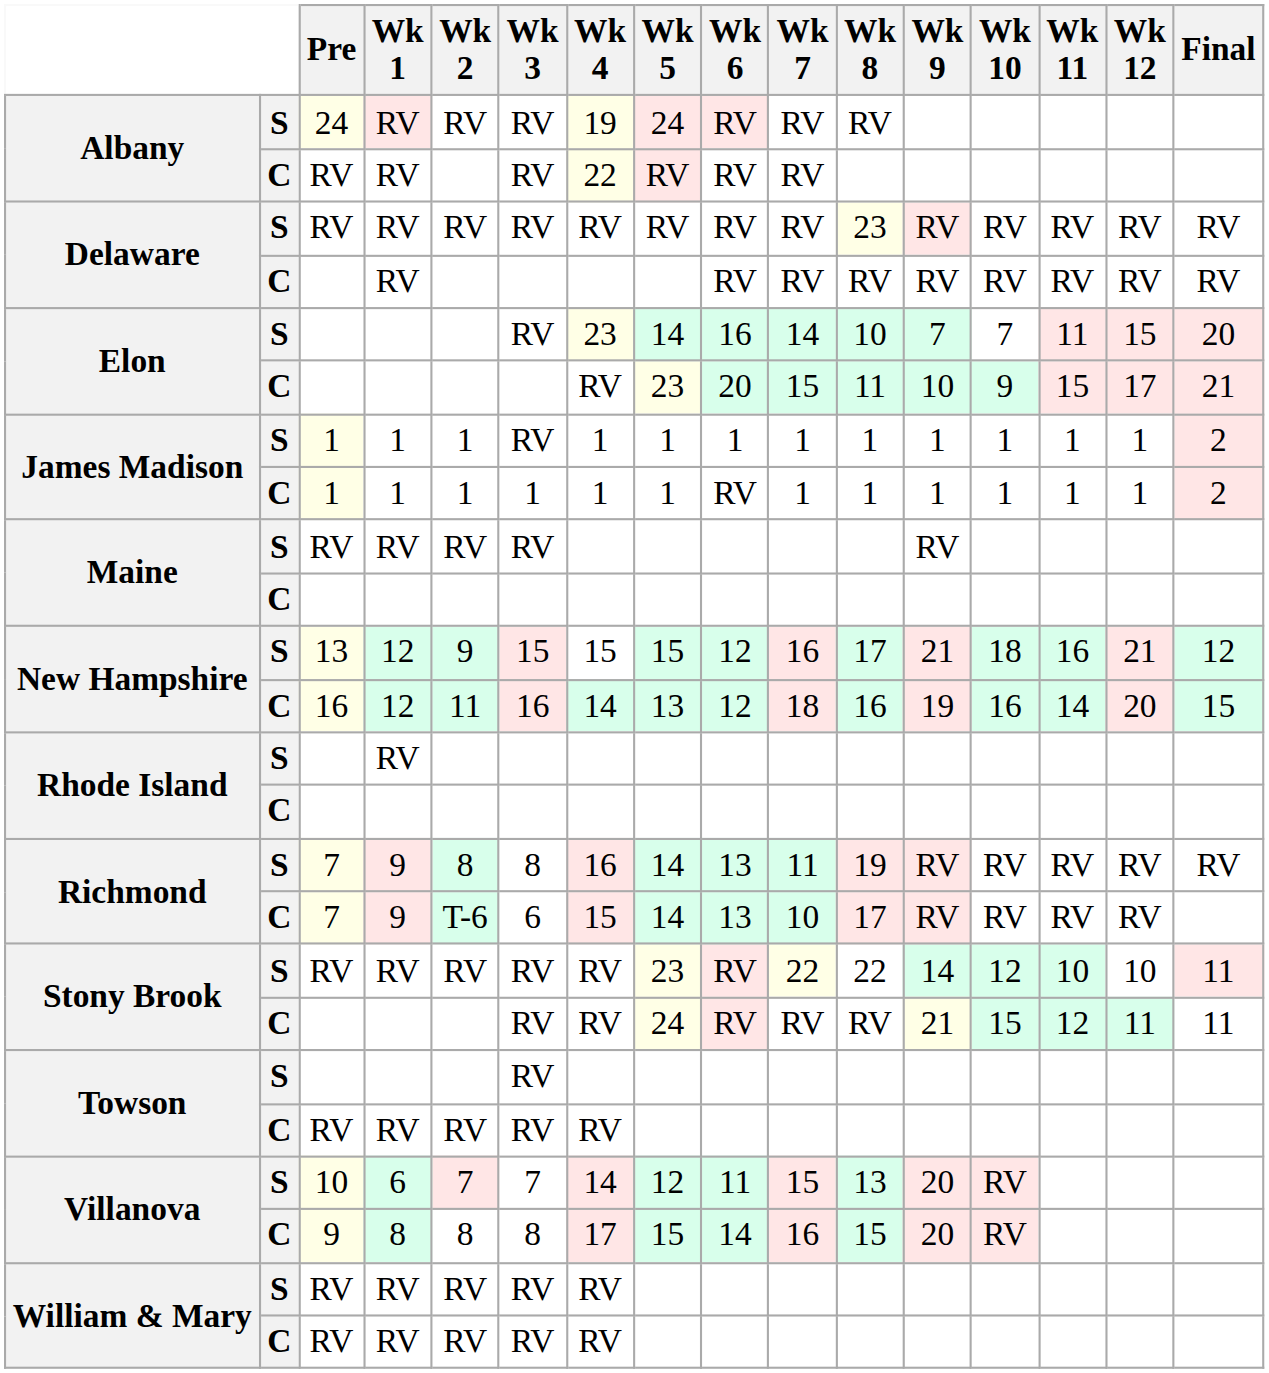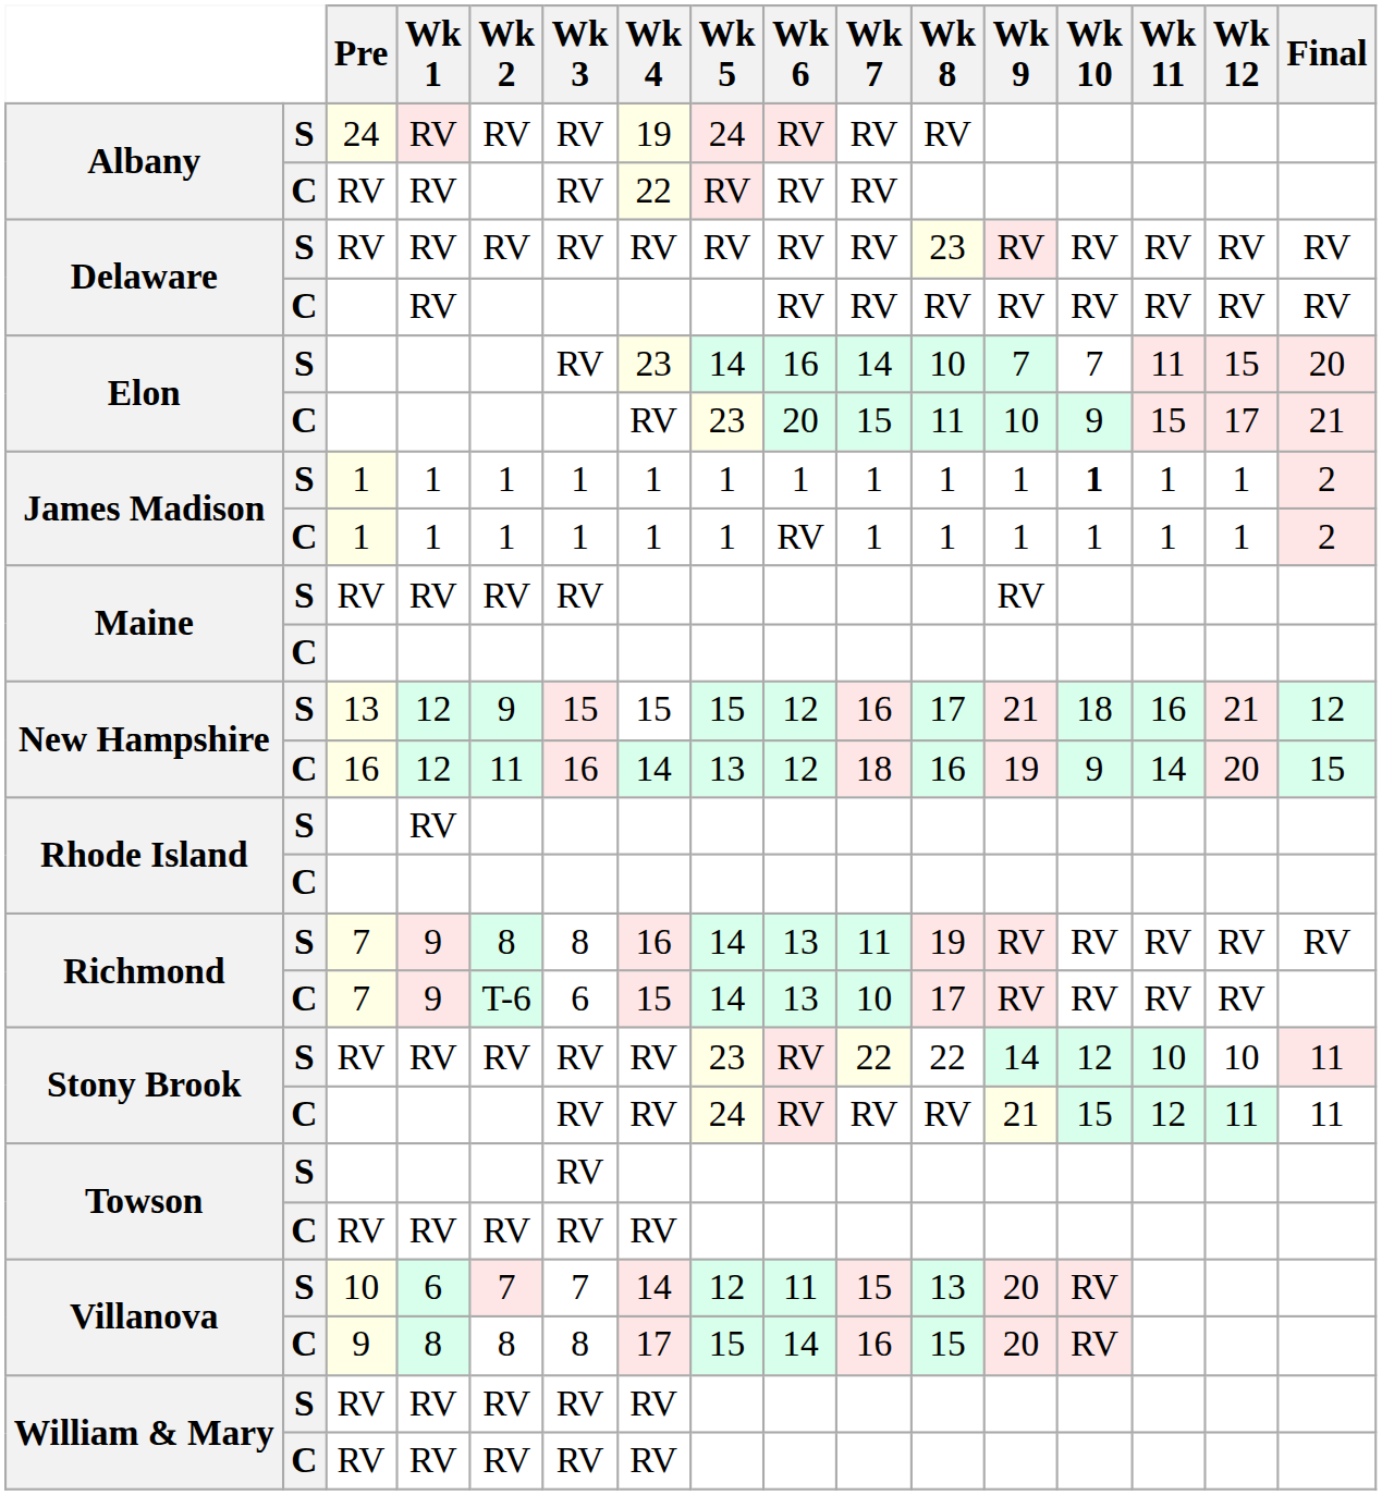 <table class="wikitable" style="white-space:nowrap;">
 <tr>
 <th colspan=2 style="background:white; border-top-style:hidden; border-left-style:hidden;"> </th>
 <th>Pre</th>
 <th>Wk<br>1</th>
 <th>Wk<br>2</th>
 <th>Wk<br>3</th>
 <th>Wk<br>4</th>
 <th>Wk<br>5</th>
 <th>Wk<br>6</th>
 <th>Wk<br>7</th>
 <th>Wk<br>8</th>
 <th>Wk<br>9</th>
 <th>Wk<br>10</th>
 <th>Wk<br>11</th>
 <th>Wk<br>12</th>
 <th>Final</th>
 </tr>
 <tr style="text-align:center;">
 <th rowspan=2 style=>Albany</th>
 <th>S</th>
 <td style="background:#FFFFE6;">24</td>
 <td style="background:#FFE6E6;">RV</td>
 <td style="background:#FFF;">RV</td>
 <td style="background:#FFF;">RV</td>
 <td style="background:#FFFFE6;">19</td>
 <td style="background:#FFE6E6;">24</td>
 <td style="background:#FFE6E6;">RV</td>
 <td style="background:#FFF;">RV</td>
 <td style="background:#FFF;">RV</td>
 <td style="background:#FFF;"></td>
 <td style="background:#FFF;"></td>
 <td style="background:#FFF;"></td>
 <td style="background:#FFF;"></td>
 <td style="background:#FFF;"></td>
 </tr>
 <tr style="text-align:center;">
 <th>C</th>
 <td style="background:#FFF;">RV</td>
 <td style="background:#FFF;">RV</td>
 <td style="background:#FFF;"></td>
 <td style="background:#FFF;">RV</td>
 <td style="background:#FFFFE6;">22</td>
 <td style="background:#FFE6E6;">RV</td>
 <td style="background:#FFF;">RV</td>
 <td style="background:#FFF;">RV</td>
 <td style="background:#FFF;"></td>
 <td style="background:#FFF;"></td>
 <td style="background:#FFF;"></td>
 <td style="background:#FFF;"></td>
 <td style="background:#FFF;"></td>
 <td style="background:#FFF;"></td>
 </tr>
 <tr style="text-align:center;">
 <th rowspan=2 style=>Delaware</th>
 <th>S</th>
 <td style="background:#FFF;">RV</td>
 <td style="background:#FFF;">RV</td>
 <td style="background:#FFF;">RV</td>
 <td style="background:#FFF;">RV</td>
 <td style="background:#FFF;">RV</td>
 <td style="background:#FFF;">RV</td>
 <td style="background:#FFF;">RV</td>
 <td style="background:#FFF;">RV</td>
 <td style="background:#FFFFE6;">23</td>
 <td style="background:#FFE6E6;">RV</td>
 <td style="background:#FFF;">RV</td>
 <td style="background:#FFF;">RV</td>
 <td style="background:#FFF;">RV</td>
 <td style="background:#FFF;">RV</td>
 </tr>
 <tr style="text-align:center;">
 <th>C</th>
 <td style="background:#FFF;"></td>
 <td style="background:#FFF;">RV</td>
 <td style="background:#FFF;"></td>
 <td style="background:#FFF;"></td>
 <td style="background:#FFF;"></td>
 <td style="background:#FFF;"></td>
 <td style="background:#FFF;">RV</td>
 <td style="background:#FFF;">RV</td>
 <td style="background:#FFF;">RV</td>
 <td style="background:#FFF;">RV</td>
 <td style="background:#FFF;">RV</td>
 <td style="background:#FFF;">RV</td>
 <td style="background:#FFF;">RV</td>
 <td style="background:#FFF;">RV</td>
 </tr>
 <tr style="text-align:center;">
 <th rowspan=2 style=>Elon</th>
 <th>S</th>
 <td style="background:#FFF;"></td>
 <td style="background:#FFF;"></td>
 <td style="background:#FFF;"></td>
 <td style="background:#FFF;">RV</td>
 <td style="background:#FFFFE6;">23</td>
 <td style="background:#D8FFEB;">14</td>
 <td style="background:#D8FFEB;">16</td>
 <td style="background:#D8FFEB;">14</td>
 <td style="background:#D8FFEB;">10</td>
 <td style="background:#D8FFEB;">7</td>
 <td style="background:#FFF;">7</td>
 <td style="background:#FFE6E6;">11</td>
 <td style="background:#FFE6E6;">15</td>
 <td style="background:#FFE6E6;">20</td>
 </tr>
 <tr style="text-align:center;">
 <th>C</th>
 <td style="background:#FFF;"></td>
 <td style="background:#FFF;"></td>
 <td style="background:#FFF;"></td>
 <td style="background:#FFF;"></td>
 <td style="background:#FFF;">RV</td>
 <td style="background:#FFFFE6;">23</td>
 <td style="background:#D8FFEB;">20</td>
 <td style="background:#D8FFEB;">15</td>
 <td style="background:#D8FFEB;">11</td>
 <td style="background:#D8FFEB;">10</td>
 <td style="background:#D8FFEB;">9</td>
 <td style="background:#FFE6E6;">15</td>
 <td style="background:#FFE6E6;">17</td>
 <td style="background:#FFE6E6;">21</td>
 </tr>
 <tr style="text-align:center;">
 <th rowspan=2 style=>James Madison</th>
 <th>S</th>
 <td style="background:#FFFFE6;">1</td>
 <td style="background:#FFF;">1</td>
 <td style="background:#FFF;">1</td>
-<td style="background:#FFF;">RV</td>
 <td style="background:#FFF;">1</td>
 <td style="background:#FFF;">1</td>
 <td style="background:#FFF;">1</td>
 <td style="background:#FFF;">1</td>
 <td style="background:#FFF;">1</td>
 <td style="background:#FFF;">1</td>
 <td style="background:#FFF;">1</td>
+<td style="background:#FFF;"><strong>1</strong></td>
 <td style="background:#FFF;">1</td>
 <td style="background:#FFF;">1</td>
 <td style="background:#FFE6E6;">2</td>
 </tr>
 <tr style="text-align:center;">
 <th>C</th>
 <td style="background:#FFFFE6;">1</td>
 <td style="background:#FFF;">1</td>
 <td style="background:#FFF;">1</td>
 <td style="background:#FFF;">1</td>
 <td style="background:#FFF;">1</td>
 <td style="background:#FFF;">1</td>
 <td style="background:#FFF;">RV</td>
 <td style="background:#FFF;">1</td>
 <td style="background:#FFF;">1</td>
 <td style="background:#FFF;">1</td>
 <td style="background:#FFF;">1</td>
 <td style="background:#FFF;">1</td>
 <td style="background:#FFF;">1</td>
 <td style="background:#FFE6E6;">2</td>
 </tr>
 <tr style="text-align:center;">
 <th rowspan=2 style=>Maine</th>
 <th>S</th>
 <td style="background:#FFF;">RV</td>
 <td style="background:#FFF;">RV</td>
 <td style="background:#FFF;">RV</td>
 <td style="background:#FFF;">RV</td>
 <td style="background:#FFF;"></td>
 <td style="background:#FFF;"></td>
 <td style="background:#FFF;"></td>
 <td style="background:#FFF;"></td>
 <td style="background:#FFF;"></td>
 <td style="background:#FFF;">RV</td>
 <td style="background:#FFF;"></td>
 <td style="background:#FFF;"></td>
 <td style="background:#FFF;"></td>
 <td style="background:#FFF;"></td>
 </tr>
 <tr style="text-align:center;">
 <th>C</th>
 <td style="background:#FFF;"></td>
 <td style="background:#FFF;"></td>
 <td style="background:#FFF;"></td>
 <td style="background:#FFF;"></td>
 <td style="background:#FFF;"></td>
 <td style="background:#FFF;"></td>
 <td style="background:#FFF;"></td>
 <td style="background:#FFF;"></td>
 <td style="background:#FFF;"></td>
 <td style="background:#FFF;"></td>
 <td style="background:#FFF;"></td>
 <td style="background:#FFF;"></td>
 <td style="background:#FFF;"></td>
 <td style="background:#FFF;"></td>
 </tr>
 <tr style="text-align:center;">
 <th rowspan=2 style=>New Hampshire</th>
 <th>S</th>
 <td style="background:#FFFFE6;">13</td>
 <td style="background:#D8FFEB;">12</td>
 <td style="background:#D8FFEB;">9</td>
 <td style="background:#FFE6E6;">15</td>
 <td style="background:#FFF;">15</td>
 <td style="background:#D8FFEB;">15</td>
 <td style="background:#D8FFEB;">12</td>
 <td style="background:#FFE6E6;">16</td>
 <td style="background:#D8FFEB;">17</td>
 <td style="background:#FFE6E6;">21</td>
 <td style="background:#D8FFEB;">18</td>
 <td style="background:#D8FFEB;">16</td>
 <td style="background:#FFE6E6;">21</td>
 <td style="background:#D8FFEB;">12</td>
 </tr>
 <tr style="text-align:center;">
 <th>C</th>
 <td style="background:#FFFFE6;">16</td>
 <td style="background:#D8FFEB;">12</td>
 <td style="background:#D8FFEB;">11</td>
 <td style="background:#FFE6E6;">16</td>
 <td style="background:#D8FFEB;">14</td>
 <td style="background:#D8FFEB;">13</td>
 <td style="background:#D8FFEB;">12</td>
 <td style="background:#FFE6E6;">18</td>
 <td style="background:#D8FFEB;">16</td>
 <td style="background:#FFE6E6;">19</td>
-<td style="background:#D8FFEB;">16</td>
+<td style="background:#D8FFEB;">9</td>
 <td style="background:#D8FFEB;">14</td>
 <td style="background:#FFE6E6;">20</td>
 <td style="background:#D8FFEB;">15</td>
 </tr>
 <tr style="text-align:center;">
 <th rowspan=2 style=>Rhode Island</th>
 <th>S</th>
 <td style="background:#FFF;"></td>
 <td style="background:#FFF;">RV</td>
 <td style="background:#FFF;"></td>
 <td style="background:#FFF;"></td>
 <td style="background:#FFF;"></td>
 <td style="background:#FFF;"></td>
 <td style="background:#FFF;"></td>
 <td style="background:#FFF;"></td>
 <td style="background:#FFF;"></td>
 <td style="background:#FFF;"></td>
 <td style="background:#FFF;"></td>
 <td style="background:#FFF;"></td>
 <td style="background:#FFF;"></td>
 <td style="background:#FFF;"></td>
 </tr>
 <tr style="text-align:center;">
 <th>C</th>
 <td style="background:#FFF;"></td>
 <td style="background:#FFF;"></td>
 <td style="background:#FFF;"></td>
 <td style="background:#FFF;"></td>
 <td style="background:#FFF;"></td>
 <td style="background:#FFF;"></td>
 <td style="background:#FFF;"></td>
 <td style="background:#FFF;"></td>
 <td style="background:#FFF;"></td>
 <td style="background:#FFF;"></td>
 <td style="background:#FFF;"></td>
 <td style="background:#FFF;"></td>
 <td style="background:#FFF;"></td>
 <td style="background:#FFF;"></td>
 </tr>
 <tr style="text-align:center;">
 <th rowspan=2 style=>Richmond</th>
 <th>S</th>
 <td style="background:#FFFFE6;">7</td>
 <td style="background:#FFE6E6;">9</td>
 <td style="background:#D8FFEB;">8</td>
 <td style="background:#FFF;">8</td>
 <td style="background:#FFE6E6;">16</td>
 <td style="background:#D8FFEB;">14</td>
 <td style="background:#D8FFEB;">13</td>
 <td style="background:#D8FFEB;">11</td>
 <td style="background:#FFE6E6;">19</td>
 <td style="background:#FFE6E6;">RV</td>
 <td style="background:#FFF;">RV</td>
 <td style="background:#FFF;">RV</td>
 <td style="background:#FFF;">RV</td>
 <td style="background:#FFF;">RV</td>
 </tr>
 <tr style="text-align:center;">
 <th>C</th>
 <td style="background:#FFFFE6;">7</td>
 <td style="background:#FFE6E6;">9</td>
 <td style="background:#D8FFEB;">T-6</td>
 <td style="background:#FFF;">6</td>
 <td style="background:#FFE6E6;">15</td>
 <td style="background:#D8FFEB;">14</td>
 <td style="background:#D8FFEB;">13</td>
 <td style="background:#D8FFEB;">10</td>
 <td style="background:#FFE6E6;">17</td>
 <td style="background:#FFE6E6;">RV</td>
 <td style="background:#FFF;">RV</td>
 <td style="background:#FFF;">RV</td>
 <td style="background:#FFF;">RV</td>
 <td style="background:#FFF;"></td>
 </tr>
 <tr style="text-align:center;">
 <th rowspan=2 style=>Stony Brook</th>
 <th>S</th>
 <td style="background:#FFF;">RV</td>
 <td style="background:#FFF;">RV</td>
 <td style="background:#FFF;">RV</td>
 <td style="background:#FFF;">RV</td>
 <td style="background:#FFF;">RV</td>
 <td style="background:#FFFFE6;">23</td>
 <td style="background:#FFE6E6;">RV</td>
 <td style="background:#FFFFE6;">22</td>
 <td style="background:#FFF;">22</td>
 <td style="background:#D8FFEB;">14</td>
 <td style="background:#D8FFEB;">12</td>
 <td style="background:#D8FFEB;">10</td>
 <td style="background:#FFF;">10</td>
 <td style="background:#FFE6E6;">11</td>
 </tr>
 <tr style="text-align:center;">
 <th>C</th>
 <td style="background:#FFF;"></td>
 <td style="background:#FFF;"></td>
 <td style="background:#FFF;"></td>
 <td style="background:#FFF;">RV</td>
 <td style="background:#FFF;">RV</td>
 <td style="background:#FFFFE6;">24</td>
 <td style="background:#FFE6E6;">RV</td>
 <td style="background:#FFF;">RV</td>
 <td style="background:#FFF;">RV</td>
 <td style="background:#FFFFE6;">21</td>
 <td style="background:#D8FFEB;">15</td>
 <td style="background:#D8FFEB;">12</td>
 <td style="background:#D8FFEB;">11</td>
 <td style="background:#FFF;">11</td>
 </tr>
 <tr style="text-align:center;">
 <th rowspan=2 style=>Towson</th>
 <th>S</th>
 <td style="background:#FFF;"></td>
 <td style="background:#FFF;"></td>
 <td style="background:#FFF;"></td>
 <td style="background:#FFF;">RV</td>
 <td style="background:#FFF;"></td>
 <td style="background:#FFF;"></td>
 <td style="background:#FFF;"></td>
 <td style="background:#FFF;"></td>
 <td style="background:#FFF;"></td>
 <td style="background:#FFF;"></td>
 <td style="background:#FFF;"></td>
 <td style="background:#FFF;"></td>
 <td style="background:#FFF;"></td>
 <td style="background:#FFF;"></td>
 </tr>
 <tr style="text-align:center;">
 <th>C</th>
 <td style="background:#FFF;">RV</td>
 <td style="background:#FFF;">RV</td>
 <td style="background:#FFF;">RV</td>
 <td style="background:#FFF;">RV</td>
 <td style="background:#FFF;">RV</td>
 <td style="background:#FFF;"></td>
 <td style="background:#FFF;"></td>
 <td style="background:#FFF;"></td>
 <td style="background:#FFF;"></td>
 <td style="background:#FFF;"></td>
 <td style="background:#FFF;"></td>
 <td style="background:#FFF;"></td>
 <td style="background:#FFF;"></td>
 <td style="background:#FFF;"></td>
 </tr>
 <tr style="text-align:center;">
 <th rowspan=2 style=>Villanova</th>
 <th>S</th>
 <td style="background:#FFFFE6;">10</td>
 <td style="background:#D8FFEB;">6</td>
 <td style="background:#FFE6E6;">7</td>
 <td style="background:#FFF;">7</td>
 <td style="background:#FFE6E6;">14</td>
 <td style="background:#D8FFEB;">12</td>
 <td style="background:#D8FFEB;">11</td>
 <td style="background:#FFE6E6;">15</td>
 <td style="background:#D8FFEB;">13</td>
 <td style="background:#FFE6E6;">20</td>
 <td style="background:#FFE6E6;">RV</td>
 <td style="background:#FFF;"></td>
 <td style="background:#FFF;"></td>
 <td style="background:#FFF;"></td>
 </tr>
 <tr style="text-align:center;">
 <th>C</th>
 <td style="background:#FFFFE6;">9</td>
 <td style="background:#D8FFEB;">8</td>
 <td style="background:#FFF;">8</td>
 <td style="background:#FFF;">8</td>
 <td style="background:#FFE6E6;">17</td>
 <td style="background:#D8FFEB;">15</td>
 <td style="background:#D8FFEB;">14</td>
 <td style="background:#FFE6E6;">16</td>
 <td style="background:#D8FFEB;">15</td>
 <td style="background:#FFE6E6;">20</td>
 <td style="background:#FFE6E6;">RV</td>
 <td style="background:#FFF;"></td>
 <td style="background:#FFF;"></td>
 <td style="background:#FFF;"></td>
 </tr>
 <tr style="text-align:center;">
 <th rowspan=2 style=>William & Mary</th>
 <th>S</th>
 <td style="background:#FFF;">RV</td>
 <td style="background:#FFF;">RV</td>
 <td style="background:#FFF;">RV</td>
 <td style="background:#FFF;">RV</td>
 <td style="background:#FFF;">RV</td>
 <td style="background:#FFF;"></td>
 <td style="background:#FFF;"></td>
 <td style="background:#FFF;"></td>
 <td style="background:#FFF;"></td>
 <td style="background:#FFF;"></td>
 <td style="background:#FFF;"></td>
 <td style="background:#FFF;"></td>
 <td style="background:#FFF;"></td>
 <td style="background:#FFF;"></td>
 </tr>
 <tr style="text-align:center;">
 <th>C</th>
 <td style="background:#FFF;">RV</td>
 <td style="background:#FFF;">RV</td>
 <td style="background:#FFF;">RV</td>
 <td style="background:#FFF;">RV</td>
 <td style="background:#FFF;">RV</td>
 <td style="background:#FFF;"></td>
 <td style="background:#FFF;"></td>
 <td style="background:#FFF;"></td>
 <td style="background:#FFF;"></td>
 <td style="background:#FFF;"></td>
 <td style="background:#FFF;"></td>
 <td style="background:#FFF;"></td>
 <td style="background:#FFF;"></td>
 <td style="background:#FFF;"></td>
 </tr>
 </table>
